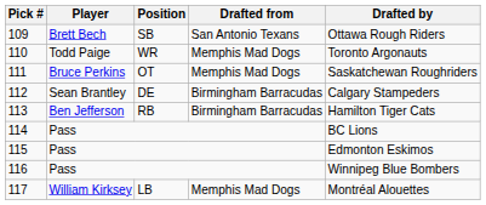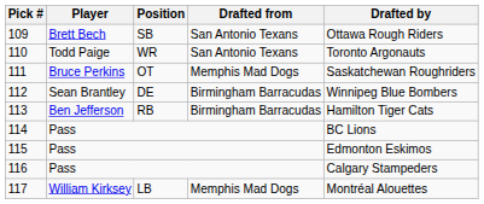 <table class="wikitable">
 <tr>
 <th>Pick #</th>
 <th>Player</th>
 <th>Position</th>
 <th>Drafted from</th>
 <th>Drafted by</th>
 </tr>
 <tr>
 <td>109</td>
 <td><a href='#'>Brett Bech</a></td>
 <td>SB</td>
 <td>San Antonio Texans</td>
 <td>Ottawa Rough Riders</td>
 </tr>
 <tr>
 <td>110</td>
 <td>Todd Paige</td>
 <td>WR</td>
-<td>Memphis Mad Dogs</td>
+<td>San Antonio Texans</td>
 <td>Toronto Argonauts</td>
 </tr>
 <tr>
 <td>111</td>
 <td><a href='#'>Bruce Perkins</a></td>
 <td>OT</td>
 <td>Memphis Mad Dogs</td>
 <td>Saskatchewan Roughriders</td>
 </tr>
 <tr>
 <td>112</td>
 <td>Sean Brantley</td>
 <td>DE</td>
 <td>Birmingham Barracudas</td>
-<td>Calgary Stampeders</td>
+<td>Winnipeg Blue Bombers</td>
 </tr>
 <tr>
 <td>113</td>
 <td><a href='#'>Ben Jefferson</a></td>
 <td>RB</td>
 <td>Birmingham Barracudas</td>
 <td>Hamilton Tiger Cats</td>
 </tr>
 <tr>
 <td>114</td>
 <td colspan="3">Pass</td>
 <td>BC Lions</td>
 </tr>
 <tr>
 <td>115</td>
 <td colspan="3">Pass</td>
 <td>Edmonton Eskimos</td>
 </tr>
 <tr>
 <td>116</td>
 <td colspan="3">Pass</td>
-<td>Winnipeg Blue Bombers</td>
+<td>Calgary Stampeders</td>
 </tr>
 <tr>
 <td>117</td>
 <td><a href='#'>William Kirksey</a></td>
 <td>LB</td>
 <td>Memphis Mad Dogs</td>
 <td>Montréal Alouettes</td>
 </tr>
 </table>
